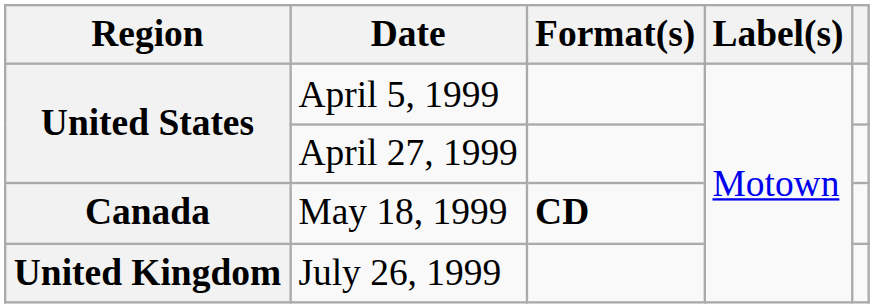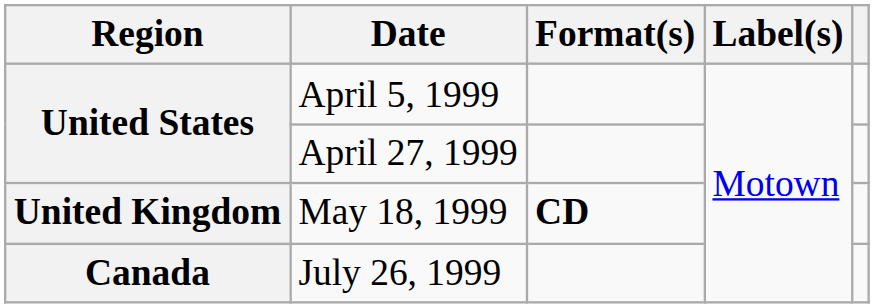 <table class="wikitable plainrowheaders">
 <tr>
 <th scope="col">Region</th>
 <th scope="col">Date</th>
 <th scope="col">Format(s)</th>
 <th scope="col">Label(s)</th>
 <th scope="col"></th>
 </tr>
 <tr>
 <th scope="row" rowspan="2">United States</th>
 <td>April 5, 1999</td>
 <td></td>
 <td rowspan="4"><a href='#'>Motown</a></td>
 <td align="center"></td>
 </tr>
 <tr>
 <td>April 27, 1999</td>
 <td></td>
 <td align="center"></td>
 </tr>
 <tr>
-<th scope="row">Canada</th>
+<th scope="row">United Kingdom</th>
 <td>May 18, 1999</td>
 <td><strong>CD</strong></td>
 <td align="center"></td>
 </tr>
 <tr>
-<th scope="row">United Kingdom</th>
+<th scope="row">Canada</th>
 <td>July 26, 1999</td>
 <td></td>
 <td align="center"></td>
 </tr>
 </table>
